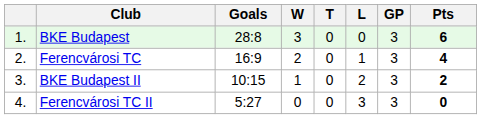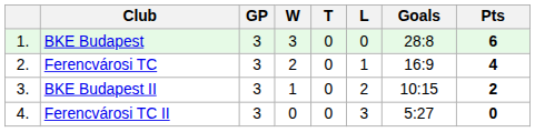 <table class="wikitable">
 <tr>
 <th width="30"></th>
 <th width="200">Club</th>
-<th width="70">Goals</th>
+<th width="30">GP</th>
 <th width="30">W</th>
 <th width="30">T</th>
 <th width="30">L</th>
-<th width="30">GP</th>
+<th width="70">Goals</th>
 <th width="70">Pts</th>
 </tr>
 <tr bgcolor="#e6fae6" align="center">
 <td>1.</td>
 <td align="left"><a href='#'>BKE Budapest</a></td>
-<td>28:8</td>
+<td>3</td>
 <td>3</td>
 <td>0</td>
 <td>0</td>
-<td>3</td>
+<td>28:8</td>
 <td><strong>6</strong></td>
 </tr>
 <tr bgcolor="#FFFFFF" align="center">
 <td>2.</td>
 <td align="left"><a href='#'>Ferencvárosi TC</a></td>
-<td>16:9</td>
+<td>3</td>
 <td>2</td>
 <td>0</td>
 <td>1</td>
-<td>3</td>
+<td>16:9</td>
 <td><strong>4</strong></td>
 </tr>
 <tr bgcolor="#FFFFFF" align="center">
 <td>3.</td>
 <td align="left"><a href='#'>BKE Budapest II</a></td>
-<td>10:15</td>
+<td>3</td>
 <td>1</td>
 <td>0</td>
 <td>2</td>
-<td>3</td>
+<td>10:15</td>
 <td><strong>2</strong></td>
 </tr>
 <tr bgcolor="#FFFFFF" align="center">
 <td>4.</td>
 <td align="left"><a href='#'>Ferencvárosi TC II</a></td>
-<td>5:27</td>
+<td>3</td>
 <td>0</td>
 <td>0</td>
 <td>3</td>
-<td>3</td>
+<td>5:27</td>
 <td><strong>0</strong></td>
 </tr>
 </table>
